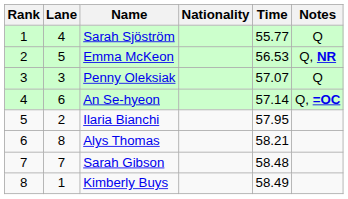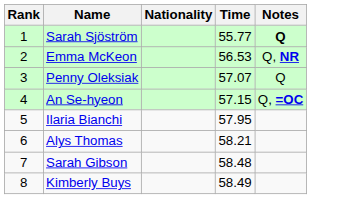 <table class="wikitable sortable" style="text-align:center">
 <tr>
 <th>Rank</th>
-<th>Lane</th>
 <th>Name</th>
 <th>Nationality</th>
 <th>Time</th>
 <th>Notes</th>
 </tr>
 <tr bgcolor=ccffcc>
 <td>1</td>
-<td>4</td>
 <td align=left><a href='#'>Sarah Sjöström</a></td>
 <td align=left></td>
 <td>55.77</td>
-<td>Q</td>
+<td><strong>Q</strong></td>
 </tr>
 <tr bgcolor=ccffcc>
 <td>2</td>
-<td>5</td>
 <td align=left><a href='#'>Emma McKeon</a></td>
 <td align=left></td>
 <td>56.53</td>
 <td>Q, <strong><a href='#'>NR</a></strong></td>
 </tr>
 <tr bgcolor=ccffcc>
-<td>3</td>
 <td>3</td>
 <td align=left><a href='#'>Penny Oleksiak</a></td>
 <td align=left></td>
 <td>57.07</td>
 <td>Q</td>
 </tr>
 <tr bgcolor=ccffcc>
 <td>4</td>
-<td>6</td>
 <td align=left><a href='#'>An Se-hyeon</a></td>
 <td align=left></td>
-<td>57.14</td>
+<td>57.15</td>
 <td>Q, <strong><a href='#'>=OC</a></strong></td>
 </tr>
 <tr>
 <td>5</td>
-<td>2</td>
 <td align=left><a href='#'>Ilaria Bianchi</a></td>
 <td align=left></td>
 <td>57.95</td>
 <td></td>
 </tr>
 <tr>
 <td>6</td>
-<td>8</td>
 <td align=left><a href='#'>Alys Thomas</a></td>
 <td align=left></td>
 <td>58.21</td>
 <td></td>
 </tr>
 <tr>
-<td>7</td>
 <td>7</td>
 <td align=left><a href='#'>Sarah Gibson</a></td>
 <td align=left></td>
 <td>58.48</td>
 <td></td>
 </tr>
 <tr>
 <td>8</td>
-<td>1</td>
 <td align=left><a href='#'>Kimberly Buys</a></td>
 <td align=left></td>
 <td>58.49</td>
 <td></td>
 </tr>
 </table>
